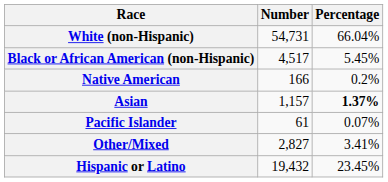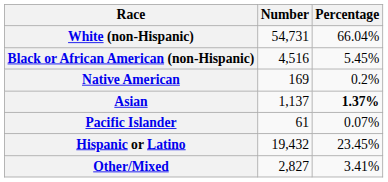 <table class="wikitable" style="text-align:right">
 <tr>
 <th scope="col">Race</th>
 <th scope="col">Number</th>
 <th scope="col">Percentage</th>
 </tr>
 <tr>
 <th scope="row"><a href='#'>White</a> (non-Hispanic)</th>
 <td>54,731</td>
 <td>66.04%</td>
 </tr>
 <tr>
 <th scope="row"><a href='#'>Black or African American</a> (non-Hispanic)</th>
-<td>4,517</td>
+<td>4,516</td>
 <td>5.45%</td>
 </tr>
 <tr>
 <th scope="row"><a href='#'>Native American</a></th>
-<td>166</td>
+<td>169</td>
 <td>0.2%</td>
 </tr>
 <tr>
 <th scope="row"><a href='#'>Asian</a></th>
-<td>1,157</td>
+<td>1,137</td>
 <td><strong>1.37%</strong></td>
 </tr>
 <tr>
 <th scope="row"><a href='#'>Pacific Islander</a></th>
 <td>61</td>
 <td>0.07%</td>
 </tr>
 <tr>
+<th scope="row"><a href='#'>Hispanic</a> or <a href='#'>Latino</a></th>
+<td>19,432</td>
+<td>23.45%</td>
+</tr>
+<tr>
 <th scope="row"><a href='#'>Other/Mixed</a></th>
 <td>2,827</td>
 <td>3.41%</td>
 </tr>
-<tr>
-<th scope="row"><a href='#'>Hispanic</a> or <a href='#'>Latino</a></th>
-<td>19,432</td>
-<td>23.45%</td>
-</tr>
 </table>
